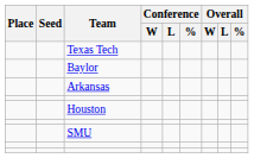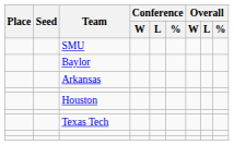 <table class=wikitable>
 <tr>
 <th rowspan ="2">Place</th>
 <th rowspan ="2">Seed</th>
 <th rowspan ="2" width= "100pt">Team</th>
 <th colspan = "3">Conference</th>
 <th colspan ="3">Overall</th>
 </tr>
 <tr>
 <th>W</th>
 <th>L</th>
 <th>%</th>
 <th>W</th>
 <th>L</th>
 <th>%</th>
 </tr>
 <tr>
 <td></td>
 <td></td>
-<td><a href='#'>Texas Tech</a></td>
+<td><a href='#'>SMU</a></td>
 <td></td>
 <td></td>
 <td></td>
 <td></td>
 <td></td>
 <td></td>
 </tr>
 <tr>
 <td></td>
 <td></td>
 <td><a href='#'>Baylor</a></td>
 <td></td>
 <td></td>
 <td></td>
 <td></td>
 <td></td>
 <td></td>
 </tr>
 <tr>
 <td></td>
 <td></td>
 <td><a href='#'>Arkansas</a></td>
 <td></td>
 <td></td>
 <td></td>
 <td></td>
 <td></td>
 <td></td>
 </tr>
 <tr>
 <td></td>
 <td></td>
 <td></td>
 <td></td>
 <td></td>
 <td></td>
 <td></td>
 <td></td>
 <td></td>
 </tr>
 <tr>
 <td></td>
 <td></td>
 <td><a href='#'>Houston</a></td>
 <td></td>
 <td></td>
 <td></td>
 <td></td>
 <td></td>
 <td></td>
 </tr>
 <tr>
 <td></td>
 <td></td>
 <td></td>
 <td></td>
 <td></td>
 <td></td>
 <td></td>
 <td></td>
 <td></td>
 </tr>
 <tr>
 <td></td>
 <td></td>
-<td><a href='#'>SMU</a></td>
+<td><a href='#'>Texas Tech</a></td>
 <td></td>
 <td></td>
 <td></td>
 <td></td>
 <td></td>
 <td></td>
 </tr>
 <tr>
 <td></td>
 <td></td>
 <td></td>
 <td></td>
 <td></td>
 <td></td>
 <td></td>
 <td></td>
 <td></td>
 </tr>
 <tr>
 <td></td>
 <td></td>
 <td></td>
 <td></td>
 <td></td>
 <td></td>
 <td></td>
 <td></td>
 <td></td>
 </tr>
 </table>
